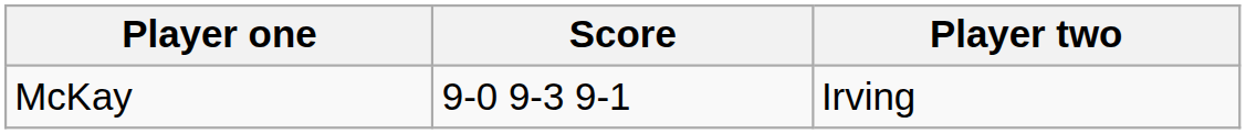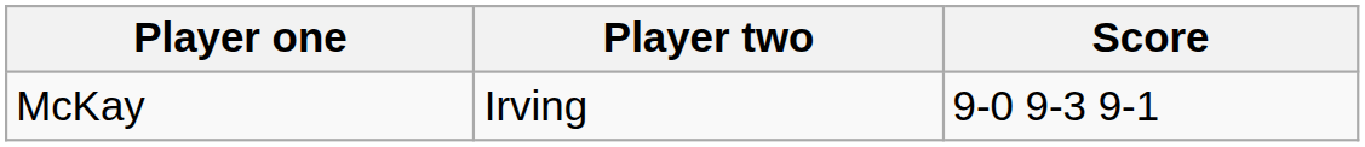 <table class="wikitable">
 <tr>
 <th width=170>Player one</th>
+<th width=170>Player two</th>
 <th width=150>Score</th>
-<th width=170>Player two</th>
 </tr>
 <tr>
 <td> McKay</td>
+<td> Irving</td>
 <td>9-0 9-3 9-1</td>
-<td> Irving</td>
 </tr>
 </table>
